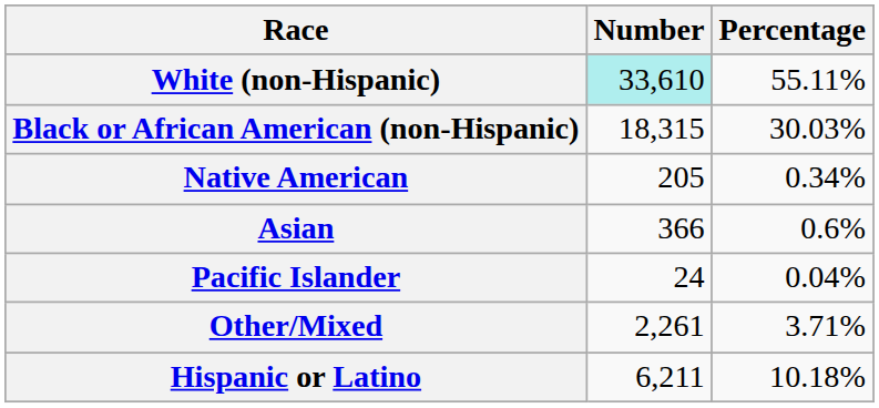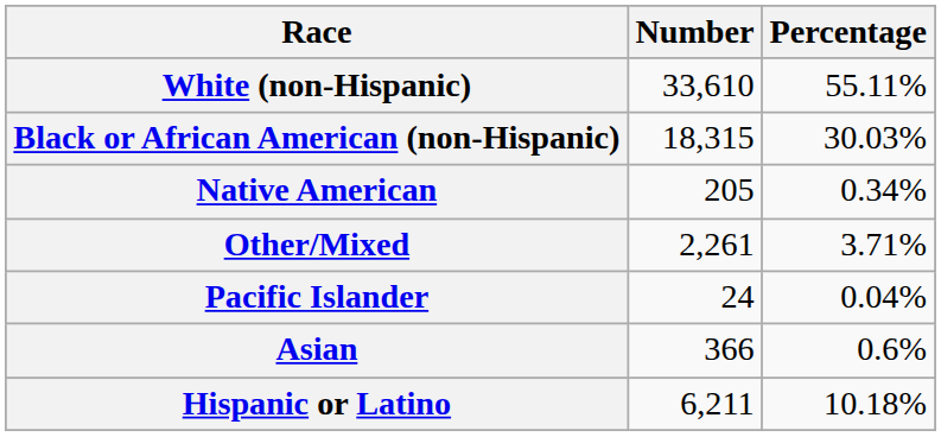 <table class="wikitable" style="text-align:right">
 <tr>
 <th scope="col">Race</th>
 <th scope="col">Number</th>
 <th scope="col">Percentage</th>
 </tr>
 <tr>
 <th scope="row"><a href='#'>White</a> (non-Hispanic)</th>
-<td style="background: paleturquoise;">33,610</td>
+<td>33,610</td>
 <td>55.11%</td>
 </tr>
 <tr>
 <th scope="row"><a href='#'>Black or African American</a> (non-Hispanic)</th>
 <td>18,315</td>
 <td>30.03%</td>
 </tr>
 <tr>
 <th scope="row"><a href='#'>Native American</a></th>
 <td>205</td>
 <td>0.34%</td>
 </tr>
 <tr>
-<th scope="row"><a href='#'>Asian</a></th>
-<td>366</td>
-<td>0.6%</td>
+<th scope="row"><a href='#'>Other/Mixed</a></th>
+<td>2,261</td>
+<td>3.71%</td>
 </tr>
 <tr>
 <th scope="row"><a href='#'>Pacific Islander</a></th>
 <td>24</td>
 <td>0.04%</td>
 </tr>
 <tr>
-<th scope="row"><a href='#'>Other/Mixed</a></th>
-<td>2,261</td>
-<td>3.71%</td>
+<th scope="row"><a href='#'>Asian</a></th>
+<td>366</td>
+<td>0.6%</td>
 </tr>
 <tr>
 <th scope="row"><a href='#'>Hispanic</a> or <a href='#'>Latino</a></th>
 <td>6,211</td>
 <td>10.18%</td>
 </tr>
 </table>
